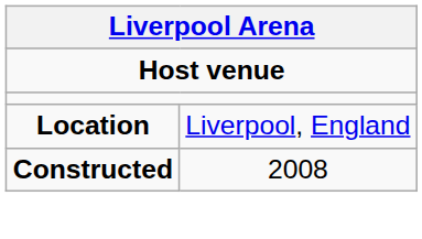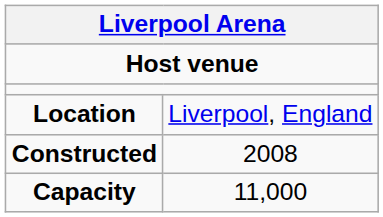 <table class=wikitable align=right style=text-align:center>
 <tr>
 <th colspan=2><a href='#'>Liverpool Arena</a></th>
 </tr>
 <tr>
 <td colspan=2><strong>Host venue</strong></td>
 </tr>
 <tr>
 <td colspan=2></td>
 </tr>
 <tr>
 <td><strong>Location</strong></td>
 <td><a href='#'>Liverpool</a>, <a href='#'>England</a></td>
 </tr>
 <tr>
 <td><strong>Constructed</strong></td>
 <td>2008</td>
 </tr>
+<tr>
+<td><strong>Capacity</strong></td>
+<td>11,000</td>
+</tr>
 </table>
